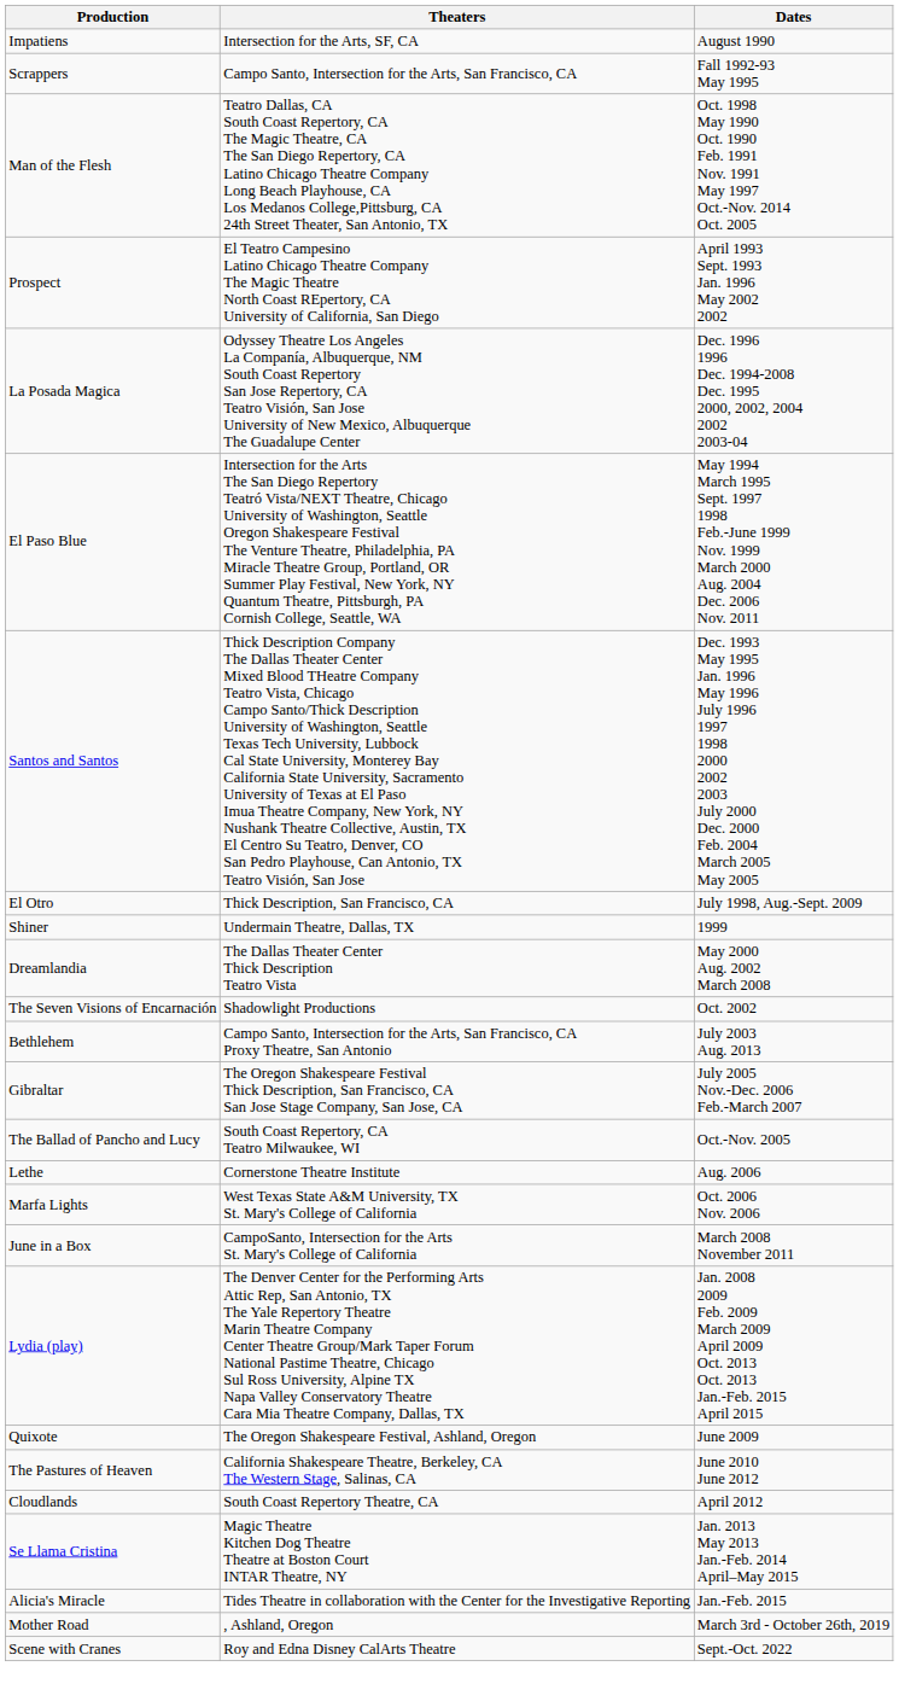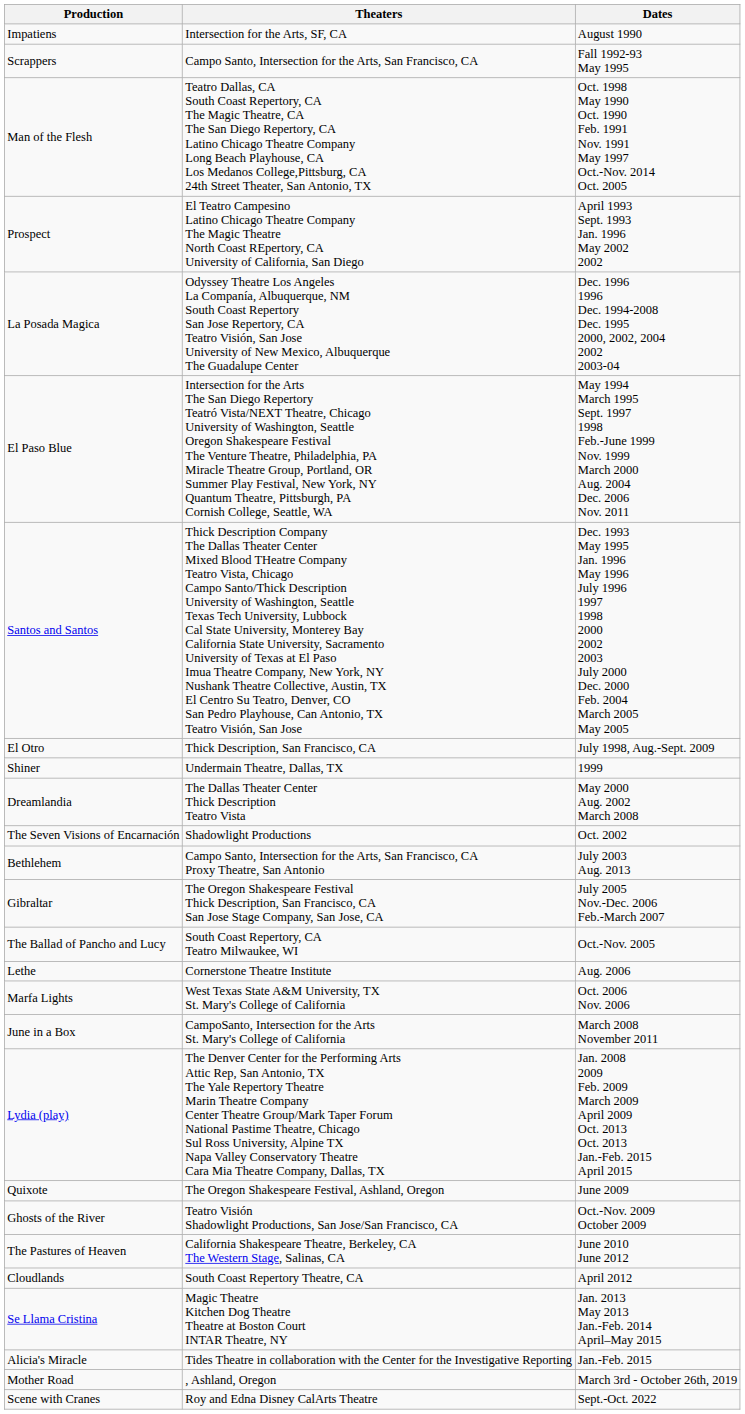 <table class="wikitable">
 <tr>
 <th>Production</th>
 <th>Theaters</th>
 <th>Dates</th>
 </tr>
 <tr>
 <td>Impatiens</td>
 <td>Intersection for the Arts, SF, CA</td>
 <td>August 1990</td>
 </tr>
 <tr>
 <td>Scrappers</td>
 <td>Campo Santo, Intersection for the Arts, San Francisco, CA</td>
 <td>Fall 1992-93<br>May 1995</td>
 </tr>
 <tr>
 <td>Man of the Flesh</td>
 <td>Teatro Dallas, CA<br>South Coast Repertory, CA<br>The Magic Theatre, CA<br>The San Diego Repertory, CA<br>Latino Chicago Theatre Company<br>Long Beach Playhouse, CA<br>Los Medanos College,Pittsburg, CA<br>24th Street Theater, San Antonio, TX</td>
 <td>Oct. 1998<br>May 1990<br>Oct. 1990<br>Feb. 1991<br>Nov. 1991<br>May 1997<br>Oct.-Nov. 2014<br>Oct. 2005</td>
 </tr>
 <tr>
 <td>Prospect</td>
 <td>El Teatro Campesino<br>Latino Chicago Theatre Company<br>The Magic Theatre<br>North Coast REpertory, CA<br>University of California, San Diego</td>
 <td>April 1993<br>Sept. 1993<br>Jan. 1996<br>May 2002<br>2002</td>
 </tr>
 <tr>
 <td>La Posada Magica</td>
 <td>Odyssey Theatre Los Angeles<br>La Companía, Albuquerque, NM<br>South Coast Repertory<br>San Jose Repertory, CA<br>Teatro Visión, San Jose<br>University of New Mexico, Albuquerque<br>The Guadalupe Center</td>
 <td>Dec. 1996<br>1996<br>Dec. 1994-2008<br>Dec. 1995<br>2000, 2002, 2004<br>2002<br>2003-04</td>
 </tr>
 <tr>
 <td>El Paso Blue</td>
 <td>Intersection for the Arts<br>The San Diego Repertory<br>Teatró Vista/NEXT Theatre, Chicago<br>University of Washington, Seattle<br>Oregon Shakespeare Festival<br>The Venture Theatre, Philadelphia, PA<br>Miracle Theatre Group, Portland, OR<br>Summer Play Festival, New York, NY<br>Quantum Theatre, Pittsburgh, PA<br>Cornish College, Seattle, WA</td>
 <td>May 1994<br>March 1995<br>Sept. 1997<br>1998<br>Feb.-June 1999<br>Nov. 1999<br>March 2000<br>Aug. 2004<br>Dec. 2006<br>Nov. 2011</td>
 </tr>
 <tr>
 <td><a href='#'>Santos and Santos</a></td>
 <td>Thick Description Company<br>The Dallas Theater Center<br>Mixed Blood THeatre Company<br>Teatro Vista, Chicago<br>Campo Santo/Thick Description<br>University of Washington, Seattle<br>Texas Tech University, Lubbock<br>Cal State University, Monterey Bay<br>California State University, Sacramento<br>University of Texas at El Paso<br>Imua Theatre Company, New York, NY<br>Nushank Theatre Collective, Austin, TX<br>El Centro Su Teatro, Denver, CO<br>San Pedro Playhouse, Can Antonio, TX<br>Teatro Visión, San Jose</td>
 <td>Dec. 1993<br>May 1995<br>Jan. 1996<br>May 1996<br>July 1996<br>1997<br>1998<br>2000<br>2002<br>2003<br>July 2000<br>Dec. 2000<br>Feb. 2004<br>March 2005<br>May 2005</td>
 </tr>
 <tr>
 <td>El Otro</td>
 <td>Thick Description, San Francisco, CA</td>
 <td>July 1998, Aug.-Sept. 2009</td>
 </tr>
 <tr>
 <td>Shiner</td>
 <td>Undermain Theatre, Dallas, TX</td>
 <td>1999</td>
 </tr>
 <tr>
 <td>Dreamlandia</td>
 <td>The Dallas Theater Center<br>Thick Description<br>Teatro Vista</td>
 <td>May 2000<br>Aug. 2002<br>March 2008</td>
 </tr>
 <tr>
 <td>The Seven Visions of Encarnación</td>
 <td>Shadowlight Productions</td>
 <td>Oct. 2002</td>
 </tr>
 <tr>
 <td>Bethlehem</td>
 <td>Campo Santo, Intersection for the Arts, San Francisco, CA<br>Proxy Theatre, San Antonio</td>
 <td>July 2003<br>Aug. 2013</td>
 </tr>
 <tr>
 <td>Gibraltar</td>
 <td>The Oregon Shakespeare Festival<br>Thick Description, San Francisco, CA<br>San Jose Stage Company, San Jose, CA</td>
 <td>July 2005<br>Nov.-Dec. 2006<br>Feb.-March 2007</td>
 </tr>
 <tr>
 <td>The Ballad of Pancho and Lucy</td>
 <td>South Coast Repertory, CA<br>Teatro Milwaukee, WI</td>
 <td>Oct.-Nov. 2005</td>
 </tr>
 <tr>
 <td>Lethe</td>
 <td>Cornerstone Theatre Institute</td>
 <td>Aug. 2006</td>
 </tr>
 <tr>
 <td>Marfa Lights</td>
 <td>West Texas State A&M University, TX<br>St. Mary's College of California</td>
 <td>Oct. 2006<br>Nov. 2006</td>
 </tr>
 <tr>
 <td>June in a Box</td>
 <td>CampoSanto, Intersection for the Arts<br>St. Mary's College of California</td>
 <td>March 2008<br>November 2011</td>
 </tr>
 <tr>
 <td><a href='#'>Lydia (play)</a></td>
 <td>The Denver Center for the Performing Arts<br>Attic Rep, San Antonio, TX<br>The Yale Repertory Theatre<br>Marin Theatre Company<br>Center Theatre Group/Mark Taper Forum<br>National Pastime Theatre, Chicago<br>Sul Ross University, Alpine TX<br>Napa Valley Conservatory Theatre<br>Cara Mia Theatre Company, Dallas, TX</td>
 <td>Jan. 2008<br>2009<br>Feb. 2009<br>March 2009<br>April 2009<br>Oct. 2013<br>Oct. 2013<br>Jan.-Feb. 2015<br>April 2015</td>
 </tr>
 <tr>
 <td>Quixote</td>
 <td>The Oregon Shakespeare Festival, Ashland, Oregon</td>
 <td>June 2009</td>
 </tr>
 <tr>
+<td>Ghosts of the River</td>
+<td>Teatro Visión<br>Shadowlight Productions, San Jose/San Francisco, CA</td>
+<td>Oct.-Nov. 2009<br>October 2009</td>
+</tr>
+<tr>
 <td>The Pastures of Heaven</td>
 <td>California Shakespeare Theatre, Berkeley, CA<br><a href='#'>The Western Stage</a>, Salinas, CA</td>
 <td>June 2010<br>June 2012</td>
 </tr>
 <tr>
 <td>Cloudlands</td>
 <td>South Coast Repertory Theatre, CA</td>
 <td>April 2012</td>
 </tr>
 <tr>
 <td><a href='#'>Se Llama Cristina</a></td>
 <td>Magic Theatre<br>Kitchen Dog Theatre<br>Theatre at Boston Court<br>INTAR Theatre, NY</td>
 <td>Jan. 2013<br>May 2013<br>Jan.-Feb. 2014<br>April–May 2015</td>
 </tr>
 <tr>
 <td>Alicia's Miracle</td>
 <td>Tides Theatre in collaboration with the Center for the Investigative Reporting</td>
 <td>Jan.-Feb. 2015</td>
 </tr>
 <tr>
 <td>Mother Road</td>
 <td>, Ashland, Oregon</td>
 <td>March 3rd - October 26th, 2019 </td>
 </tr>
 <tr>
 <td>Scene with Cranes</td>
 <td>Roy and Edna Disney CalArts Theatre</td>
 <td>Sept.-Oct. 2022</td>
 </tr>
 </table>
